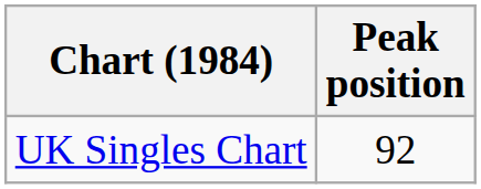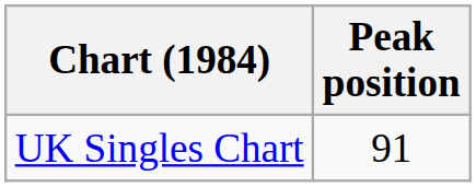 <table class="wikitable sortable">
 <tr>
 <th>Chart (1984)</th>
 <th>Peak<br>position</th>
 </tr>
 <tr>
 <td align="left"><a href='#'>UK Singles Chart</a></td>
-<td style="text-align:center;">92</td>
+<td style="text-align:center;">91</td>
 </tr>
 </table>
